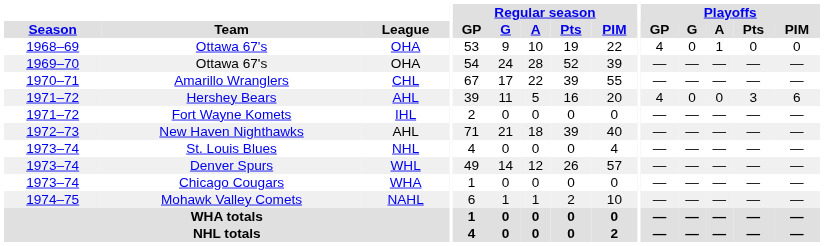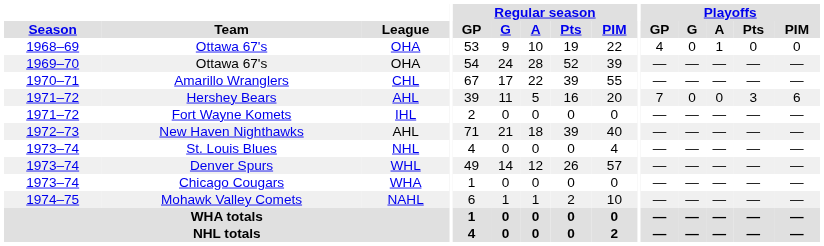 <table border="0" cellpadding="1" cellspacing="0" style="text-align:center; width:60em">
 <tr bgcolor="#e0e0e0">
 <th colspan="3" bgcolor="#ffffff"></th>
 <th rowspan="100" bgcolor="#ffffff"></th>
 <th colspan="5"><a href='#'>Regular season</a></th>
 <th rowspan="100" bgcolor="#ffffff"></th>
 <th colspan="5"><a href='#'>Playoffs</a></th>
 </tr>
 <tr bgcolor="#e0e0e0">
 <th><a href='#'>Season</a></th>
 <th>Team</th>
 <th>League</th>
 <th>GP</th>
 <th><a href='#'>G</a></th>
 <th><a href='#'>A</a></th>
 <th><a href='#'>Pts</a></th>
 <th><a href='#'>PIM</a></th>
 <th>GP</th>
 <th>G</th>
 <th>A</th>
 <th>Pts</th>
 <th>PIM</th>
 </tr>
 <tr>
 <td><a href='#'>1968–69</a></td>
 <td><a href='#'>Ottawa 67's</a></td>
 <td><a href='#'>OHA</a></td>
 <td>53</td>
 <td>9</td>
 <td>10</td>
 <td>19</td>
 <td>22</td>
 <td>4</td>
 <td>0</td>
 <td>1</td>
 <td>0</td>
 <td>0</td>
 </tr>
 <tr bgcolor="#f0f0f0">
 <td><a href='#'>1969–70</a></td>
 <td>Ottawa 67's</td>
 <td>OHA</td>
 <td>54</td>
 <td>24</td>
 <td>28</td>
 <td>52</td>
 <td>39</td>
 <td>—</td>
 <td>—</td>
 <td>—</td>
 <td>—</td>
 <td>—</td>
 </tr>
 <tr>
 <td><a href='#'>1970–71</a></td>
 <td><a href='#'>Amarillo Wranglers</a></td>
 <td><a href='#'>CHL</a></td>
 <td>67</td>
 <td>17</td>
 <td>22</td>
 <td>39</td>
 <td>55</td>
 <td>—</td>
 <td>—</td>
 <td>—</td>
 <td>—</td>
 <td>—</td>
 </tr>
 <tr bgcolor="#f0f0f0">
 <td><a href='#'>1971–72</a></td>
 <td><a href='#'>Hershey Bears</a></td>
 <td><a href='#'>AHL</a></td>
 <td>39</td>
 <td>11</td>
 <td>5</td>
 <td>16</td>
 <td>20</td>
-<td>4</td>
+<td>7</td>
 <td>0</td>
 <td>0</td>
 <td>3</td>
 <td>6</td>
 </tr>
 <tr>
 <td><a href='#'>1971–72</a></td>
 <td><a href='#'>Fort Wayne Komets</a></td>
 <td><a href='#'>IHL</a></td>
 <td>2</td>
 <td>0</td>
 <td>0</td>
 <td>0</td>
 <td>0</td>
 <td>—</td>
 <td>—</td>
 <td>—</td>
 <td>—</td>
 <td>—</td>
 </tr>
 <tr bgcolor="#f0f0f0">
 <td><a href='#'>1972–73</a></td>
 <td><a href='#'>New Haven Nighthawks</a></td>
 <td>AHL</td>
 <td>71</td>
 <td>21</td>
 <td>18</td>
 <td>39</td>
 <td>40</td>
 <td>—</td>
 <td>—</td>
 <td>—</td>
 <td>—</td>
 <td>—</td>
 </tr>
 <tr>
 <td><a href='#'>1973–74</a></td>
 <td><a href='#'>St. Louis Blues</a></td>
 <td><a href='#'>NHL</a></td>
 <td>4</td>
 <td>0</td>
 <td>0</td>
 <td>0</td>
 <td>4</td>
 <td>—</td>
 <td>—</td>
 <td>—</td>
 <td>—</td>
 <td>—</td>
 </tr>
 <tr bgcolor="#f0f0f0">
 <td><a href='#'>1973–74</a></td>
 <td><a href='#'>Denver Spurs</a></td>
 <td><a href='#'>WHL</a></td>
 <td>49</td>
 <td>14</td>
 <td>12</td>
 <td>26</td>
 <td>57</td>
 <td>—</td>
 <td>—</td>
 <td>—</td>
 <td>—</td>
 <td>—</td>
 </tr>
 <tr>
 <td><a href='#'>1973–74</a></td>
 <td><a href='#'>Chicago Cougars</a></td>
 <td><a href='#'>WHA</a></td>
 <td>1</td>
 <td>0</td>
 <td>0</td>
 <td>0</td>
 <td>0</td>
 <td>—</td>
 <td>—</td>
 <td>—</td>
 <td>—</td>
 <td>—</td>
 </tr>
 <tr bgcolor="#f0f0f0">
 <td><a href='#'>1974–75</a></td>
 <td><a href='#'>Mohawk Valley Comets</a></td>
 <td><a href='#'>NAHL</a></td>
 <td>6</td>
 <td>1</td>
 <td>1</td>
 <td>2</td>
 <td>10</td>
 <td>—</td>
 <td>—</td>
 <td>—</td>
 <td>—</td>
 <td>—</td>
 </tr>
 <tr bgcolor="#e0e0e0">
 <th colspan="3">WHA totals</th>
 <th>1</th>
 <th>0</th>
 <th>0</th>
 <th>0</th>
 <th>0</th>
 <th>—</th>
 <th>—</th>
 <th>—</th>
 <th>—</th>
 <th>—</th>
 </tr>
 <tr bgcolor="#e0e0e0">
 <th colspan="3">NHL totals</th>
 <th>4</th>
 <th>0</th>
 <th>0</th>
 <th>0</th>
 <th>2</th>
 <th>—</th>
 <th>—</th>
 <th>—</th>
 <th>—</th>
 <th>—</th>
 </tr>
 </table>
